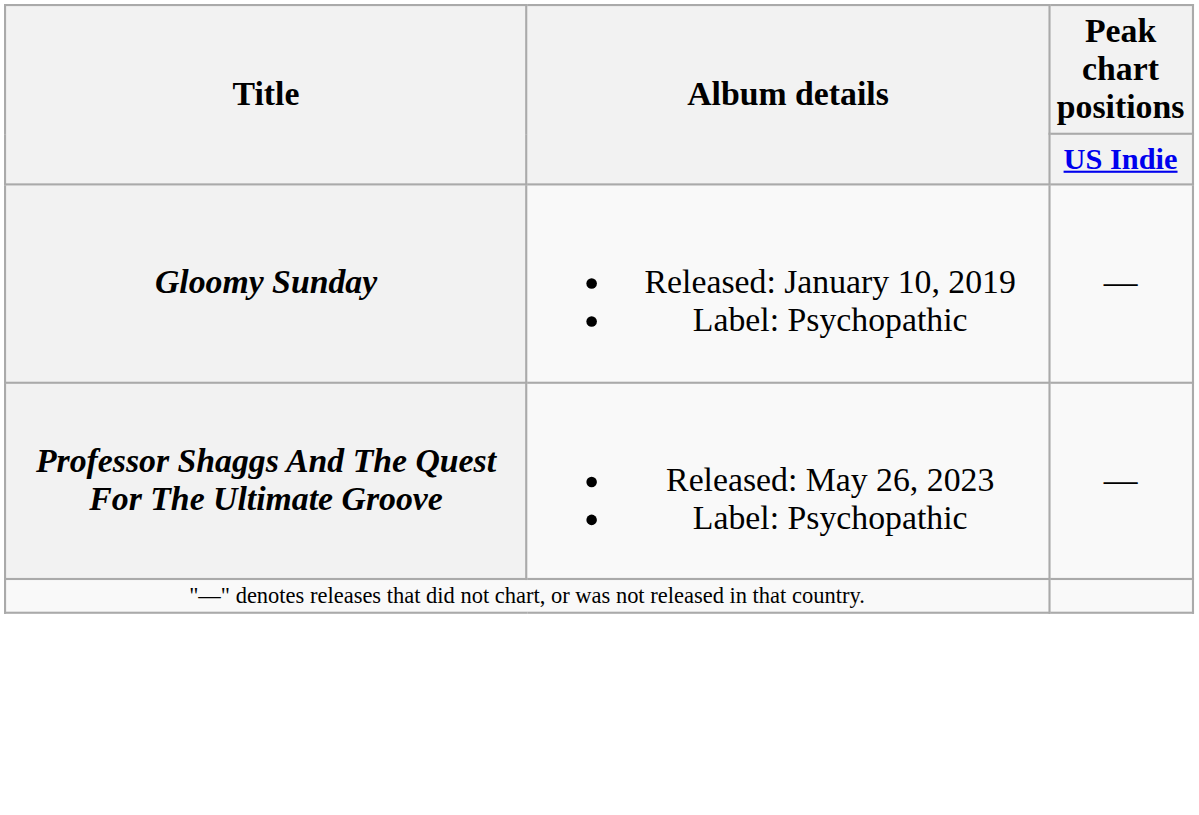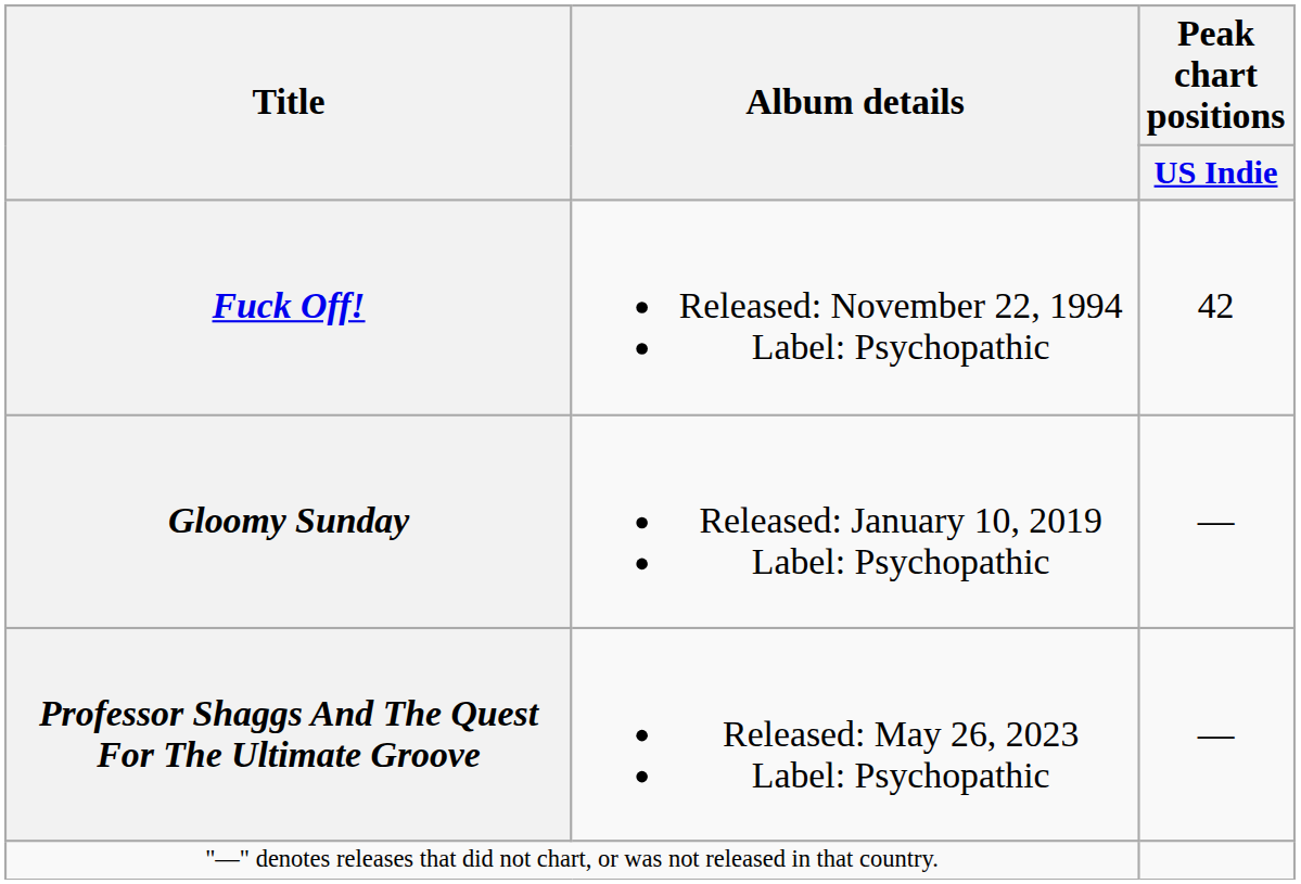 <table class="wikitable plainrowheaders" style="text-align:center;">
 <tr>
 <th rowspan="2" scope="col" style="width:15em;">Title</th>
 <th rowspan="2" scope="col" style="width:15em;">Album details</th>
 <th>Peak chart positions</th>
 </tr>
 <tr>
 <th scope="col" style="width:2.8em;font-size:90%;"><a href='#'>US Indie</a><br></th>
+</tr>
+<tr>
+<th scope="row"><em><a href='#'>Fuck Off!</a></em></th>
+<td><br><ul><li>Released: November 22, 1994</li><li>Label: Psychopathic</li></ul></td>
+<td>42</td>
 </tr>
 <tr>
 <th scope="row"><em>Gloomy Sunday</em></th>
 <td><br><ul><li>Released: January 10, 2019</li><li>Label: Psychopathic</li></ul></td>
 <td>—</td>
 </tr>
 <tr>
 <th scope-"row"><em>Professor Shaggs And The Quest For The Ultimate Groove</em></th>
 <td><br><ul><li>Released: May 26, 2023</li><li>Label: Psychopathic</li></ul></td>
 <td>—</td>
 </tr>
 <tr>
 <td colspan="2" style="text-align:center; font-size:8pt;">"—" denotes releases that did not chart, or was not released in that country.</td>
 <td></td>
 </tr>
 </table>
